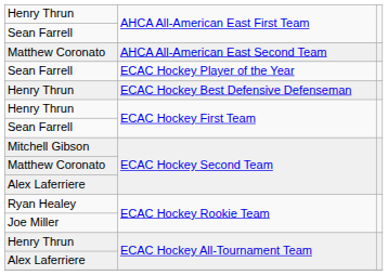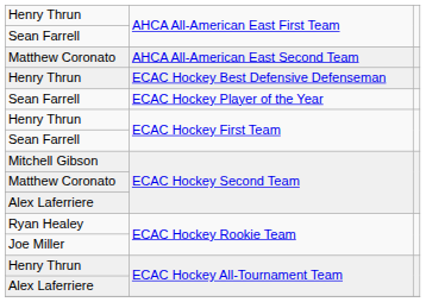 <table class="wikitable" width=40%>
 <tr>
 <td>Henry Thrun</td>
 <td rowspan=2><a href='#'>AHCA All-American East First Team</a></td>
 <td rowspan=2></td>
 </tr>
 <tr>
 <td>Sean Farrell</td>
 </tr>
 <tr bgcolor=f0f0f0>
 <td>Matthew Coronato</td>
 <td rowspan=1><a href='#'>AHCA All-American East Second Team</a></td>
 <td rowspan=1></td>
 </tr>
+<tr bgcolor=f0f0f0>
+<td>Henry Thrun</td>
+<td><a href='#'>ECAC Hockey Best Defensive Defenseman</a></td>
+<td></td>
+</tr>
 <tr>
 <td>Sean Farrell</td>
 <td><a href='#'>ECAC Hockey Player of the Year</a></td>
-<td></td>
-</tr>
-<tr bgcolor=f0f0f0>
-<td>Henry Thrun</td>
-<td><a href='#'>ECAC Hockey Best Defensive Defenseman</a></td>
 <td></td>
 </tr>
 <tr>
 <td>Henry Thrun</td>
 <td rowspan=2><a href='#'>ECAC Hockey First Team</a></td>
 <td rowspan=2></td>
 </tr>
 <tr>
 <td>Sean Farrell</td>
 </tr>
 <tr bgcolor=f0f0f0>
 <td>Mitchell Gibson</td>
 <td rowspan=3><a href='#'>ECAC Hockey Second Team</a></td>
 <td rowspan=3></td>
 </tr>
 <tr bgcolor=f0f0f0>
 <td>Matthew Coronato</td>
 </tr>
 <tr bgcolor=f0f0f0>
 <td>Alex Laferriere</td>
 </tr>
 <tr>
 <td>Ryan Healey</td>
 <td rowspan=2><a href='#'>ECAC Hockey Rookie Team</a></td>
 <td rowspan=2></td>
 </tr>
 <tr>
 <td>Joe Miller</td>
 </tr>
 <tr bgcolor=f0f0f0>
 <td>Henry Thrun</td>
 <td rowspan=2><a href='#'>ECAC Hockey All-Tournament Team</a></td>
 <td rowspan=2></td>
 </tr>
 <tr bgcolor=f0f0f0>
 <td>Alex Laferriere</td>
 </tr>
 <tr>
 </tr>
 </table>
